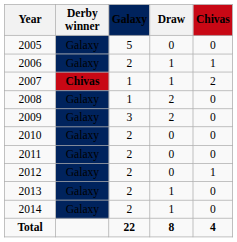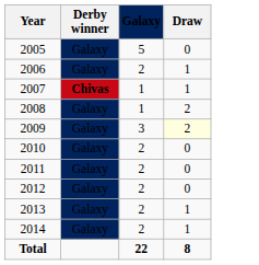 <table class="wikitable" style="text-align:center">
 <tr>
 <th style="width:48px; height:17px; height:12.75pt; width:48pt;">Year</th>
 <th style="width:50px; width:50pt;">Derby<br>winner</th>
 <th style="width:40pt; width:40px; background:#00235d;"><span>Galaxy</span></th>
 <th style="width:40px; width:40pt;">Draw</th>
-<th style="width:40pt; width:40px; background:#c80815;"><span>Chivas</span></th>
 </tr>
 <tr>
 <td>2005</td>
 <td style="background: #00235D;"><span>Galaxy</span></td>
 <td>5</td>
-<td>0</td>
 <td>0</td>
 </tr>
 <tr>
 <td>2006</td>
 <td style="background: #00235D;"><span>Galaxy</span></td>
 <td>2</td>
 <td>1</td>
-<td>1</td>
 </tr>
 <tr>
 <td>2007</td>
 <td style="background: #C80815;"><strong><span>Chivas</span></strong></td>
 <td>1</td>
 <td>1</td>
-<td>2</td>
 </tr>
 <tr>
 <td>2008</td>
 <td style="background: #00235D;"><span>Galaxy</span></td>
 <td>1</td>
 <td>2</td>
-<td>0</td>
 </tr>
 <tr>
 <td>2009</td>
 <td style="background: #00235D;"><span>Galaxy</span></td>
 <td>3</td>
-<td>2</td>
-<td>0</td>
+<td style="background: lightyellow;">2</td>
 </tr>
 <tr>
 <td>2010</td>
 <td style="background: #00235D;"><span>Galaxy</span></td>
 <td>2</td>
-<td>0</td>
 <td>0</td>
 </tr>
 <tr>
 <td>2011</td>
 <td style="background: #00235D;"><span>Galaxy</span></td>
 <td>2</td>
 <td>0</td>
-<td>0</td>
 </tr>
 <tr>
 <td>2012</td>
 <td style="background: #00235D;"><span>Galaxy</span></td>
 <td>2</td>
 <td>0</td>
-<td>1</td>
 </tr>
 <tr>
 <td>2013</td>
 <td style="background: #00235D;"><span>Galaxy</span></td>
 <td>2</td>
 <td>1</td>
-<td>0</td>
 </tr>
 <tr>
 <td>2014</td>
 <td style="background: #00235D;"><span>Galaxy</span></td>
 <td>2</td>
 <td>1</td>
-<td>0</td>
 </tr>
 <tr>
 <td><strong>Total</strong></td>
 <td></td>
 <td><strong>22</strong></td>
 <td><strong>8</strong></td>
-<td><strong>4</strong></td>
 </tr>
 </table>
